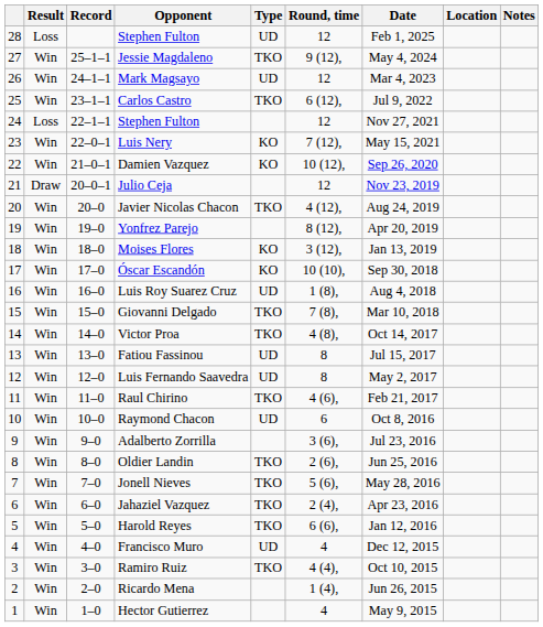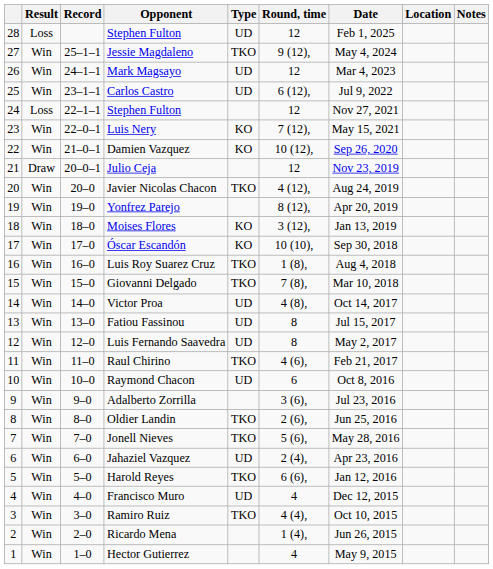 <table class=wikitable style=text-align:center>
 <tr>
 <th></th>
 <th>Result</th>
 <th>Record</th>
 <th>Opponent</th>
 <th>Type</th>
 <th>Round, time</th>
 <th>Date</th>
 <th>Location</th>
 <th>Notes</th>
 </tr>
 <tr>
 <td>28</td>
 <td>Loss</td>
 <td></td>
 <td align=left><a href='#'>Stephen Fulton</a></td>
 <td>UD</td>
 <td>12</td>
 <td>Feb 1, 2025</td>
 <td align=left></td>
 <td align=left></td>
 </tr>
 <tr>
 <td>27</td>
 <td>Win</td>
 <td>25–1–1</td>
 <td align=left><a href='#'>Jessie Magdaleno</a></td>
 <td>TKO</td>
 <td>9 (12), </td>
 <td>May 4, 2024</td>
 <td align=left></td>
 <td align=left></td>
 </tr>
 <tr>
 <td>26</td>
 <td>Win</td>
 <td>24–1–1</td>
 <td align=left><a href='#'>Mark Magsayo</a></td>
 <td>UD</td>
 <td>12</td>
 <td>Mar 4, 2023</td>
 <td align=left></td>
 <td align=left></td>
 </tr>
 <tr>
 <td>25</td>
 <td>Win</td>
 <td>23–1–1</td>
 <td align=left><a href='#'>Carlos Castro</a></td>
-<td>TKO</td>
+<td>UD</td>
 <td>6 (12), </td>
 <td>Jul 9, 2022</td>
 <td align=left></td>
 <td align=left></td>
 </tr>
 <tr>
 <td>24</td>
 <td>Loss</td>
 <td>22–1–1</td>
 <td align=left><a href='#'>Stephen Fulton</a></td>
 <td></td>
 <td>12</td>
 <td>Nov 27, 2021</td>
 <td align=left></td>
 <td align=left></td>
 </tr>
 <tr>
 <td>23</td>
 <td>Win</td>
 <td>22–0–1</td>
 <td align=left><a href='#'>Luis Nery</a></td>
 <td>KO</td>
 <td>7 (12), </td>
 <td>May 15, 2021</td>
 <td align=left></td>
 <td align=left></td>
 </tr>
 <tr>
 <td>22</td>
 <td>Win</td>
 <td>21–0–1</td>
 <td align=left>Damien Vazquez</td>
 <td>KO</td>
 <td>10 (12), </td>
 <td><a href='#'>Sep 26, 2020</a></td>
 <td align=left></td>
 <td align=left></td>
 </tr>
 <tr>
 <td>21</td>
 <td>Draw</td>
 <td>20–0–1</td>
 <td align=left><a href='#'>Julio Ceja</a></td>
 <td></td>
 <td>12</td>
 <td><a href='#'>Nov 23, 2019</a></td>
 <td align=left></td>
 <td align=left></td>
 </tr>
 <tr>
 <td>20</td>
 <td>Win</td>
 <td>20–0</td>
 <td align=left>Javier Nicolas Chacon</td>
 <td>TKO</td>
 <td>4 (12), </td>
 <td>Aug 24, 2019</td>
 <td align=left></td>
 <td align=left></td>
 </tr>
 <tr>
 <td>19</td>
 <td>Win</td>
 <td>19–0</td>
 <td align=left><a href='#'>Yonfrez Parejo</a></td>
 <td></td>
 <td>8 (12), </td>
 <td>Apr 20, 2019</td>
 <td align=left></td>
 <td align=left></td>
 </tr>
 <tr>
 <td>18</td>
 <td>Win</td>
 <td>18–0</td>
 <td align=left><a href='#'>Moises Flores</a></td>
 <td>KO</td>
 <td>3 (12), </td>
 <td>Jan 13, 2019</td>
 <td align=left></td>
 <td align=left></td>
 </tr>
 <tr>
 <td>17</td>
 <td>Win</td>
 <td>17–0</td>
 <td align=left><a href='#'>Óscar Escandón</a></td>
 <td>KO</td>
 <td>10 (10), </td>
 <td>Sep 30, 2018</td>
 <td align=left></td>
 <td align=left></td>
 </tr>
 <tr>
 <td>16</td>
 <td>Win</td>
 <td>16–0</td>
 <td align=left>Luis Roy Suarez Cruz</td>
-<td>UD</td>
+<td>TKO</td>
 <td>1 (8), </td>
 <td>Aug 4, 2018</td>
 <td align=left></td>
 <td align=left></td>
 </tr>
 <tr>
 <td>15</td>
 <td>Win</td>
 <td>15–0</td>
 <td align=left>Giovanni Delgado</td>
 <td>TKO</td>
 <td>7 (8), </td>
 <td>Mar 10, 2018</td>
 <td align=left></td>
 <td align=left></td>
 </tr>
 <tr>
 <td>14</td>
 <td>Win</td>
 <td>14–0</td>
 <td align=left>Victor Proa</td>
-<td>TKO</td>
+<td>UD</td>
 <td>4 (8), </td>
 <td>Oct 14, 2017</td>
 <td align=left></td>
 <td align=left></td>
 </tr>
 <tr>
 <td>13</td>
 <td>Win</td>
 <td>13–0</td>
 <td align=left>Fatiou Fassinou</td>
 <td>UD</td>
 <td>8</td>
 <td>Jul 15, 2017</td>
 <td align=left></td>
 <td align=left></td>
 </tr>
 <tr>
 <td>12</td>
 <td>Win</td>
 <td>12–0</td>
 <td align=left>Luis Fernando Saavedra</td>
 <td>UD</td>
 <td>8</td>
 <td>May 2, 2017</td>
 <td align=left></td>
 <td align=left></td>
 </tr>
 <tr>
 <td>11</td>
 <td>Win</td>
 <td>11–0</td>
 <td align=left>Raul Chirino</td>
 <td>TKO</td>
 <td>4 (6), </td>
 <td>Feb 21, 2017</td>
 <td align=left></td>
 <td align=left></td>
 </tr>
 <tr>
 <td>10</td>
 <td>Win</td>
 <td>10–0</td>
 <td align=left>Raymond Chacon</td>
 <td>UD</td>
 <td>6</td>
 <td>Oct 8, 2016</td>
 <td align=left></td>
 <td align=left></td>
 </tr>
 <tr>
 <td>9</td>
 <td>Win</td>
 <td>9–0</td>
 <td align=left>Adalberto Zorrilla</td>
 <td></td>
 <td>3 (6), </td>
 <td>Jul 23, 2016</td>
 <td align=left></td>
 <td align=left></td>
 </tr>
 <tr>
 <td>8</td>
 <td>Win</td>
 <td>8–0</td>
 <td align=left>Oldier Landin</td>
 <td>TKO</td>
 <td>2 (6), </td>
 <td>Jun 25, 2016</td>
 <td align=left></td>
 <td align=left></td>
 </tr>
 <tr>
 <td>7</td>
 <td>Win</td>
 <td>7–0</td>
 <td align=left>Jonell Nieves</td>
 <td>TKO</td>
 <td>5 (6), </td>
 <td>May 28, 2016</td>
 <td align=left></td>
 <td align=left></td>
 </tr>
 <tr>
 <td>6</td>
 <td>Win</td>
 <td>6–0</td>
 <td align=left>Jahaziel Vazquez</td>
-<td>TKO</td>
+<td>UD</td>
 <td>2 (4), </td>
 <td>Apr 23, 2016</td>
 <td align=left></td>
 <td align=left></td>
 </tr>
 <tr>
 <td>5</td>
 <td>Win</td>
 <td>5–0</td>
 <td align=left>Harold Reyes</td>
 <td>TKO</td>
 <td>6 (6), </td>
 <td>Jan 12, 2016</td>
 <td align=left></td>
 <td align=left></td>
 </tr>
 <tr>
 <td>4</td>
 <td>Win</td>
 <td>4–0</td>
 <td align=left>Francisco Muro</td>
 <td>UD</td>
 <td>4</td>
 <td>Dec 12, 2015</td>
 <td align=left></td>
 <td align=left></td>
 </tr>
 <tr>
 <td>3</td>
 <td>Win</td>
 <td>3–0</td>
 <td align=left>Ramiro Ruiz</td>
 <td>TKO</td>
 <td>4 (4), </td>
 <td>Oct 10, 2015</td>
 <td align=left></td>
 <td align=left></td>
 </tr>
 <tr>
 <td>2</td>
 <td>Win</td>
 <td>2–0</td>
 <td align=left>Ricardo Mena</td>
 <td></td>
 <td>1 (4), </td>
 <td>Jun 26, 2015</td>
 <td align=left></td>
 <td align=left></td>
 </tr>
 <tr>
 <td>1</td>
 <td>Win</td>
 <td>1–0</td>
 <td align=left>Hector Gutierrez</td>
 <td></td>
 <td>4</td>
 <td>May 9, 2015</td>
 <td align=left></td>
 <td align=left></td>
 </tr>
 </table>
